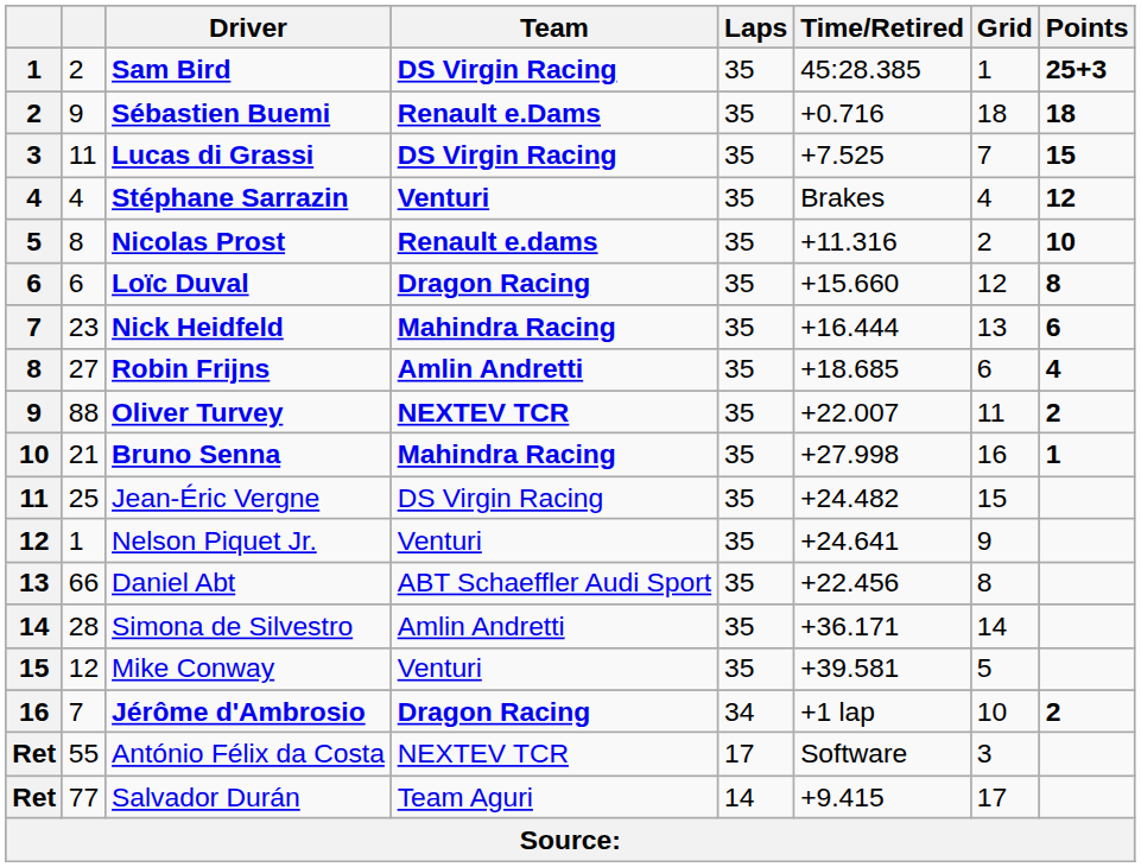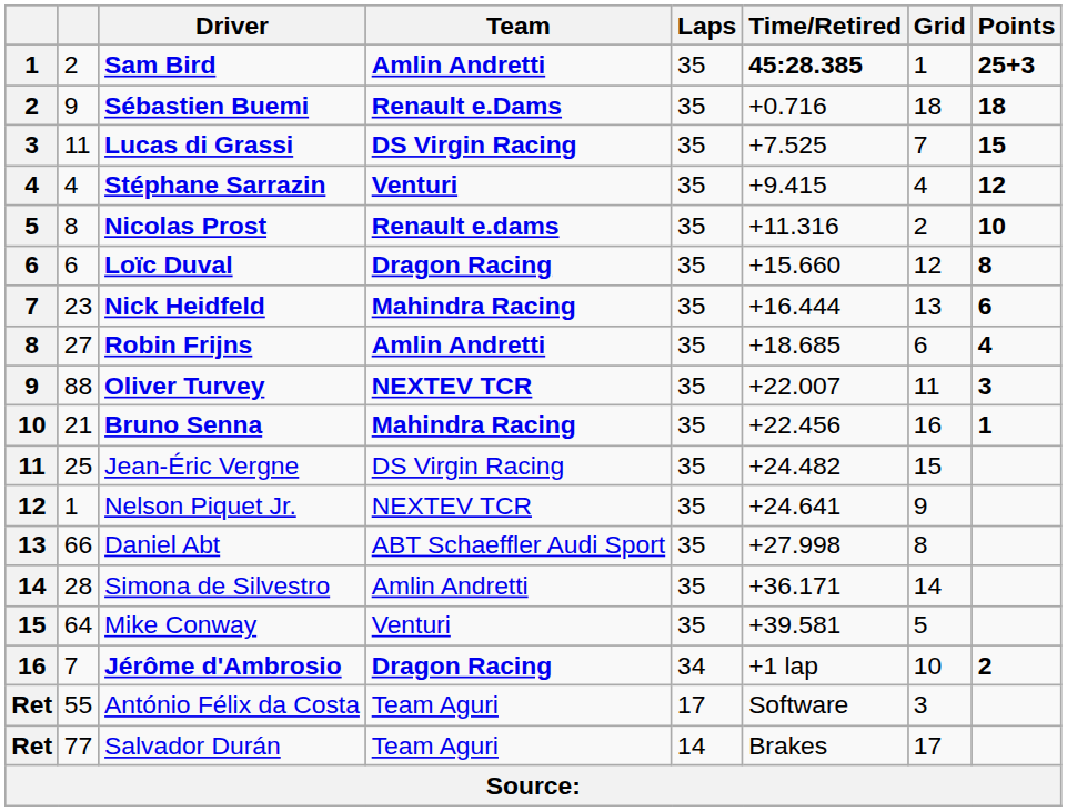 <table class="wikitable" style="font-size: 85%">
 <tr>
 <th></th>
 <th></th>
 <th>Driver</th>
 <th>Team</th>
 <th>Laps</th>
 <th>Time/Retired</th>
 <th>Grid</th>
 <th>Points</th>
 </tr>
 <tr>
 <th>1</th>
 <td>2</td>
 <td> <strong><a href='#'>Sam Bird</a></strong></td>
-<td><strong><a href='#'>DS Virgin Racing</a></strong></td>
+<td><strong><a href='#'>Amlin Andretti</a></strong></td>
 <td>35</td>
-<td>45:28.385</td>
+<td><strong>45:28.385</strong></td>
 <td>1</td>
 <td><strong>25+3</strong></td>
 </tr>
 <tr>
 <th>2</th>
 <td>9</td>
 <td> <strong><a href='#'>Sébastien Buemi</a></strong></td>
 <td><strong><a href='#'>Renault e.Dams</a></strong></td>
 <td>35</td>
 <td>+0.716</td>
 <td>18</td>
 <td><strong>18</strong></td>
 </tr>
 <tr>
 <th>3</th>
 <td>11</td>
 <td> <strong><a href='#'>Lucas di Grassi</a></strong></td>
 <td><strong><a href='#'>DS Virgin Racing</a></strong></td>
 <td>35</td>
 <td>+7.525</td>
 <td>7</td>
 <td><strong>15</strong></td>
 </tr>
 <tr>
 <th>4</th>
 <td>4</td>
 <td> <strong><a href='#'>Stéphane Sarrazin</a></strong></td>
 <td><strong><a href='#'>Venturi</a></strong></td>
 <td>35</td>
-<td>Brakes</td>
+<td>+9.415</td>
 <td>4</td>
 <td><strong>12</strong></td>
 </tr>
 <tr>
 <th>5</th>
 <td>8</td>
 <td> <strong><a href='#'>Nicolas Prost</a></strong></td>
 <td><strong><a href='#'>Renault e.dams</a></strong></td>
 <td>35</td>
 <td>+11.316</td>
 <td>2</td>
 <td><strong>10</strong></td>
 </tr>
 <tr>
 <th>6</th>
 <td>6</td>
 <td> <strong><a href='#'>Loïc Duval</a></strong></td>
 <td><strong><a href='#'>Dragon Racing</a></strong></td>
 <td>35</td>
 <td>+15.660</td>
 <td>12</td>
 <td><strong>8</strong></td>
 </tr>
 <tr>
 <th>7</th>
 <td>23</td>
 <td> <strong><a href='#'>Nick Heidfeld</a></strong></td>
 <td><strong><a href='#'>Mahindra Racing</a></strong></td>
 <td>35</td>
 <td>+16.444</td>
 <td>13</td>
 <td><strong>6</strong></td>
 </tr>
 <tr>
 <th>8</th>
 <td>27</td>
 <td> <strong><a href='#'>Robin Frijns</a></strong></td>
 <td><strong><a href='#'>Amlin Andretti</a></strong></td>
 <td>35</td>
 <td>+18.685</td>
 <td>6</td>
 <td><strong>4</strong></td>
 </tr>
 <tr>
 <th>9</th>
 <td>88</td>
 <td> <strong><a href='#'>Oliver Turvey</a></strong></td>
 <td><strong><a href='#'>NEXTEV TCR</a></strong></td>
 <td>35</td>
 <td>+22.007</td>
 <td>11</td>
-<td><strong>2</strong></td>
+<td><strong>3</strong></td>
 </tr>
 <tr>
 <th>10</th>
 <td>21</td>
 <td> <strong><a href='#'>Bruno Senna</a></strong></td>
 <td><strong><a href='#'>Mahindra Racing</a></strong></td>
 <td>35</td>
-<td>+27.998</td>
+<td>+22.456</td>
 <td>16</td>
 <td><strong>1</strong></td>
 </tr>
 <tr>
 <th>11</th>
 <td>25</td>
 <td> <a href='#'>Jean-Éric Vergne</a></td>
 <td><a href='#'>DS Virgin Racing</a></td>
 <td>35</td>
 <td>+24.482</td>
 <td>15</td>
 <td></td>
 </tr>
 <tr>
 <th>12</th>
 <td>1</td>
 <td> <a href='#'>Nelson Piquet Jr.</a></td>
-<td><a href='#'>Venturi</a></td>
+<td><a href='#'>NEXTEV TCR</a></td>
 <td>35</td>
 <td>+24.641</td>
 <td>9</td>
 <td></td>
 </tr>
 <tr>
 <th>13</th>
 <td>66</td>
 <td> <a href='#'>Daniel Abt</a></td>
 <td><a href='#'>ABT Schaeffler Audi Sport</a></td>
 <td>35</td>
-<td>+22.456</td>
+<td>+27.998</td>
 <td>8</td>
 <td></td>
 </tr>
 <tr>
 <th>14</th>
 <td>28</td>
 <td> <a href='#'>Simona de Silvestro</a></td>
 <td><a href='#'>Amlin Andretti</a></td>
 <td>35</td>
 <td>+36.171</td>
 <td>14</td>
 <td></td>
 </tr>
 <tr>
 <th>15</th>
-<td>12</td>
+<td>64</td>
 <td> <a href='#'>Mike Conway</a></td>
 <td><a href='#'>Venturi</a></td>
 <td>35</td>
 <td>+39.581</td>
 <td>5</td>
 <td></td>
 </tr>
 <tr>
 <th>16</th>
 <td>7</td>
 <td> <strong><a href='#'>Jérôme d'Ambrosio</a></strong></td>
 <td><strong><a href='#'>Dragon Racing</a></strong></td>
 <td>34</td>
 <td>+1 lap</td>
 <td>10</td>
 <td><strong>2</strong></td>
 </tr>
 <tr>
 <th>Ret</th>
 <td>55</td>
 <td> <a href='#'>António Félix da Costa</a></td>
-<td><a href='#'>NEXTEV TCR</a></td>
+<td><a href='#'>Team Aguri</a></td>
 <td>17</td>
 <td>Software</td>
 <td>3</td>
 <td></td>
 </tr>
 <tr>
 <th>Ret</th>
 <td>77</td>
 <td> <a href='#'>Salvador Durán</a></td>
 <td><a href='#'>Team Aguri</a></td>
 <td>14</td>
-<td>+9.415</td>
+<td>Brakes</td>
 <td>17</td>
 <td></td>
 </tr>
 <tr>
 <th colspan="8">Source:</th>
 </tr>
 <tr>
 </tr>
 </table>
